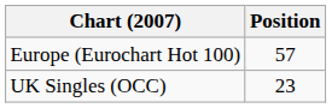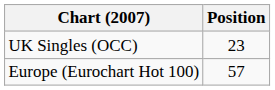 <table class="wikitable">
 <tr>
 <th>Chart (2007)</th>
 <th>Position</th>
 </tr>
 <tr>
+<td>UK Singles (OCC)</td>
+<td align="center">23</td>
+</tr>
+<tr>
 <td>Europe (Eurochart Hot 100)</td>
 <td align="center">57</td>
 </tr>
-<tr>
-<td>UK Singles (OCC)</td>
-<td align="center">23</td>
-</tr>
 </table>
